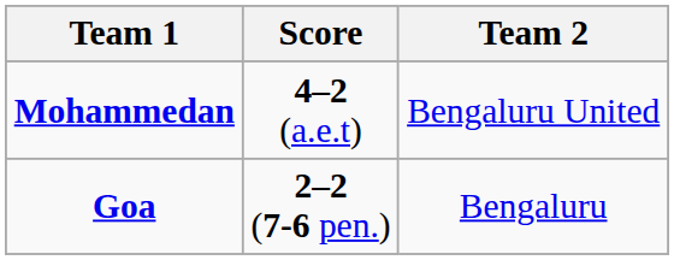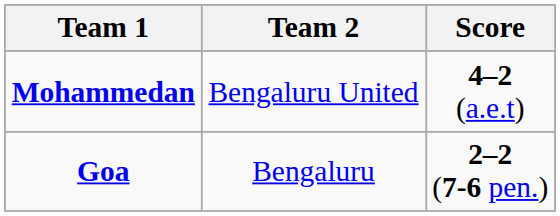 <table class="wikitable" style="text-align:center">
 <tr>
 <th>Team 1</th>
+<th>Team 2</th>
 <th>Score</th>
-<th>Team 2</th>
 </tr>
 <tr>
 <td><a href='#'><strong>Mohammedan</strong></a></td>
+<td><a href='#'>Bengaluru United</a></td>
 <td><strong>4–2</strong><br>(<a href='#'>a.e.t</a>)</td>
-<td><a href='#'>Bengaluru United</a></td>
 </tr>
 <tr>
 <td><a href='#'><strong>Goa</strong></a></td>
+<td><a href='#'>Bengaluru</a></td>
 <td><strong>2–2</strong><br>(<strong>7-6</strong> <a href='#'>pen.</a>)</td>
-<td><a href='#'>Bengaluru</a></td>
 </tr>
 </table>
